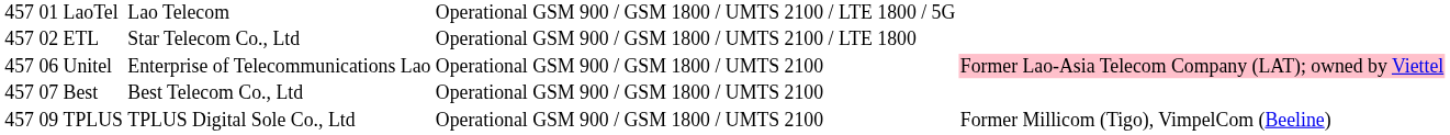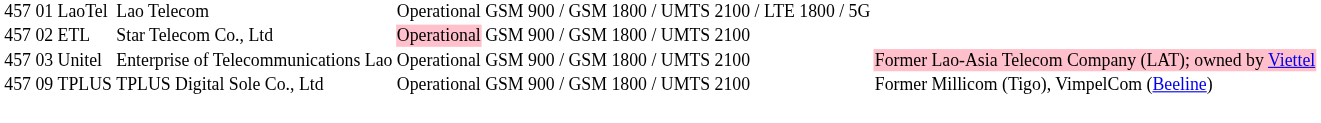 <table>
 <tr>
 <td>457</td>
 <td>01</td>
 <td>LaoTel</td>
 <td>Lao Telecom</td>
 <td>Operational</td>
 <td>GSM 900 / GSM 1800 / UMTS 2100 / LTE 1800 / 5G</td>
 <td></td>
 </tr>
 <tr>
 <td>457</td>
 <td>02</td>
 <td>ETL</td>
 <td>Star Telecom Co., Ltd</td>
-<td>Operational</td>
-<td>GSM 900 / GSM 1800 / UMTS 2100 / LTE 1800</td>
+<td style="background: pink;">Operational</td>
+<td>GSM 900 / GSM 1800 / UMTS 2100</td>
 <td></td>
 </tr>
 <tr>
 <td>457</td>
-<td>06</td>
+<td>03</td>
 <td>Unitel</td>
 <td>Enterprise of Telecommunications Lao</td>
 <td>Operational</td>
 <td>GSM 900 / GSM 1800 / UMTS 2100</td>
 <td style="background: pink;">Former Lao-Asia Telecom Company (LAT); owned by <a href='#'>Viettel</a></td>
-</tr>
-<tr>
-<td>457</td>
-<td>07</td>
-<td>Best</td>
-<td>Best Telecom Co., Ltd</td>
-<td>Operational</td>
-<td>GSM 900 / GSM 1800 / UMTS 2100</td>
-<td></td>
 </tr>
 <tr>
 <td>457</td>
 <td>09</td>
 <td>TPLUS</td>
 <td>TPLUS Digital Sole Co., Ltd</td>
 <td>Operational</td>
 <td>GSM 900 / GSM 1800 / UMTS 2100</td>
 <td>Former Millicom (Tigo), VimpelCom (<a href='#'>Beeline</a>)</td>
 </tr>
 </table>
